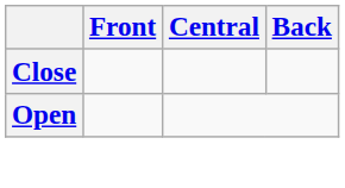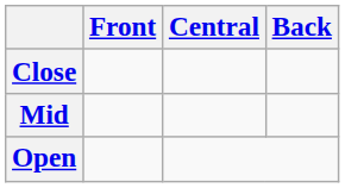 <table class="wikitable" style="text-align:center">
 <tr>
 <th></th>
 <th><a href='#'>Front</a></th>
 <th><a href='#'>Central</a></th>
 <th><a href='#'>Back</a></th>
 </tr>
 <tr align="center">
 <th><a href='#'>Close</a></th>
 <td></td>
 <td></td>
 <td></td>
 </tr>
 <tr>
+<th><a href='#'>Mid</a></th>
+<td></td>
+<td></td>
+<td></td>
+</tr>
+<tr>
 <th><a href='#'>Open</a></th>
 <td></td>
 <td colspan="2"></td>
 </tr>
 </table>
